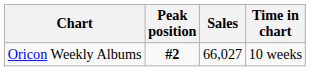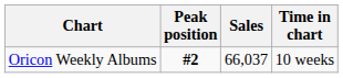 <table class="wikitable">
 <tr>
 <th align="left">Chart</th>
 <th align="center">Peak<br>position</th>
 <th align="center">Sales</th>
 <th align="center">Time in<br>chart</th>
 </tr>
 <tr>
 <td align="left"><a href='#'>Oricon</a> Weekly Albums</td>
 <td align="center"><strong>#2</strong></td>
-<td align="">66,027</td>
+<td align="">66,037</td>
 <td align="">10 weeks</td>
 </tr>
 </table>
